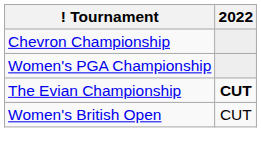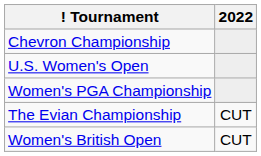 <table class="wikitable" style="font-size:95%;text-align:center;">
 <tr>
 <th>! Tournament</th>
 <th>2022</th>
 </tr>
 <tr>
 <td align=left><a href='#'>Chevron Championship</a></td>
 <td style="background:#eeeeee;"></td>
 </tr>
 <tr>
+<td align=left><a href='#'>U.S. Women's Open</a></td>
+<td style="background:#eeeeee;"></td>
+</tr>
+<tr>
 <td align=left><a href='#'>Women's PGA Championship</a></td>
 <td style="background:#eeeeee;"></td>
 </tr>
 <tr>
 <td align=left><a href='#'>The Evian Championship</a></td>
-<td><strong>CUT</strong></td>
+<td>CUT</td>
 </tr>
 <tr>
 <td align=left><a href='#'>Women's British Open</a></td>
 <td>CUT</td>
 </tr>
 </table>
